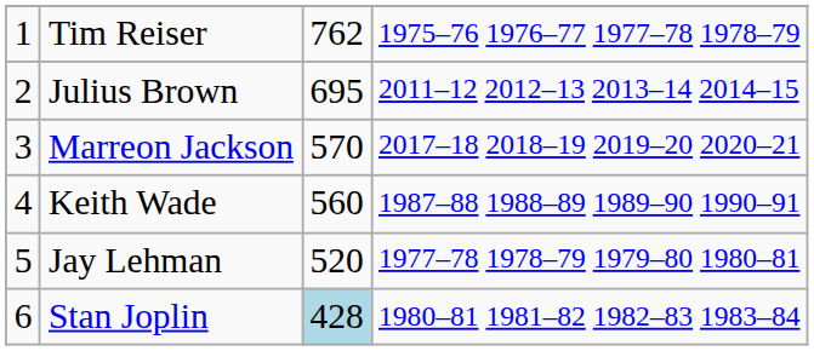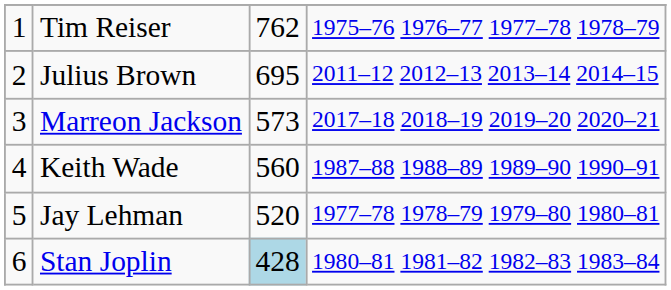 <table class="wikitable">
 <tr>
 </tr>
 <tr>
 <td>1</td>
 <td>Tim Reiser</td>
 <td>762</td>
 <td style="font-size:80%;"><a href='#'>1975–76</a> <a href='#'>1976–77</a> <a href='#'>1977–78</a> <a href='#'>1978–79</a></td>
 </tr>
 <tr>
 <td>2</td>
 <td>Julius Brown</td>
 <td>695</td>
 <td style="font-size:80%;"><a href='#'>2011–12</a> <a href='#'>2012–13</a> <a href='#'>2013–14</a> <a href='#'>2014–15</a></td>
 </tr>
 <tr>
 <td>3</td>
 <td><a href='#'>Marreon Jackson</a></td>
-<td>570</td>
+<td>573</td>
 <td style="font-size:80%;"><a href='#'>2017–18</a> <a href='#'>2018–19</a> <a href='#'>2019–20</a> <a href='#'>2020–21</a></td>
 </tr>
 <tr>
 <td>4</td>
 <td>Keith Wade</td>
 <td>560</td>
 <td style="font-size:80%;"><a href='#'>1987–88</a> <a href='#'>1988–89</a> <a href='#'>1989–90</a> <a href='#'>1990–91</a></td>
 </tr>
 <tr>
 <td>5</td>
 <td>Jay Lehman</td>
 <td>520</td>
 <td style="font-size:80%;"><a href='#'>1977–78</a> <a href='#'>1978–79</a> <a href='#'>1979–80</a> <a href='#'>1980–81</a></td>
 </tr>
 <tr>
 <td>6</td>
 <td><a href='#'>Stan Joplin</a></td>
 <td style="background: lightblue;">428</td>
 <td style="font-size:80%;"><a href='#'>1980–81</a> <a href='#'>1981–82</a> <a href='#'>1982–83</a> <a href='#'>1983–84</a></td>
 </tr>
 </table>
